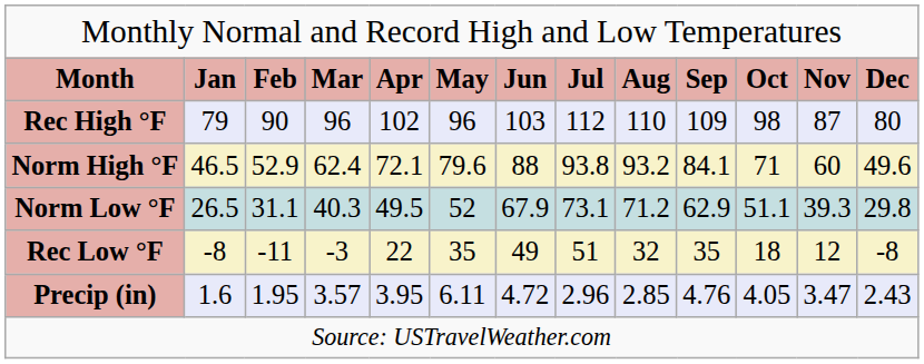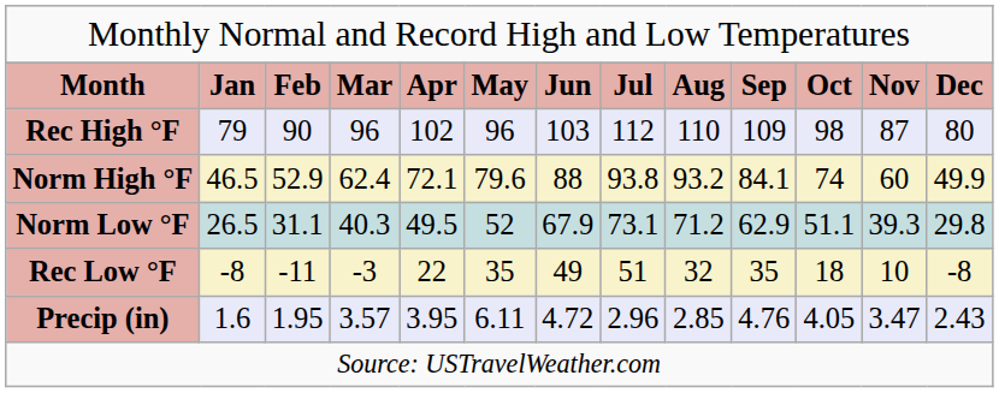 <table class="wikitable" "text-align:center;font-size:90%;"|>
 <tr>
 <td colspan="13" style="text-align:center;font-size:120%;">Monthly Normal and Record High and Low Temperatures</td>
 </tr>
 <tr>
 <th style="background: #E5AFAA; color: #000000" height="17">Month</th>
 <th style="background: #E5AFAA; color:#000000;">Jan</th>
 <th style="background: #E5AFAA; color:#000000;">Feb</th>
 <th style="background: #E5AFAA; color:#000000;">Mar</th>
 <th style="background: #E5AFAA; color:#000000;">Apr</th>
 <th style="background: #E5AFAA; color:#000000;">May</th>
 <th style="background: #E5AFAA; color:#000000;">Jun</th>
 <th style="background: #E5AFAA; color:#000000;">Jul</th>
 <th style="background: #E5AFAA; color:#000000;">Aug</th>
 <th style="background: #E5AFAA; color:#000000;">Sep</th>
 <th style="background: #E5AFAA; color:#000000;">Oct</th>
 <th style="background: #E5AFAA; color:#000000;">Nov</th>
 <th style="background: #E5AFAA; color:#000000;">Dec</th>
 </tr>
 <tr>
 <th style="background: #E5AFAA; color:#000000;" height="16;">Rec High °F</th>
 <td style="text-align:center; background: #E8EAFA; color:#000000;">79</td>
 <td style="text-align:center; background: #E8EAFA; color:#000000;">90</td>
 <td style="text-align:center; background: #E8EAFA; color:#000000;">96</td>
 <td style="text-align:center; background: #E8EAFA; color:#000000;">102</td>
 <td style="text-align:center; background: #E8EAFA; color:#000000;">96</td>
 <td style="text-align:center; background: #E8EAFA; color:#000000;">103</td>
 <td style="text-align:center; background: #E8EAFA; color:#000000;">112</td>
 <td style="text-align:center; background: #E8EAFA; color:#000000;">110</td>
 <td style="text-align:center; background: #E8EAFA; color:#000000;">109</td>
 <td style="text-align:center; background: #E8EAFA; color:#000000;">98</td>
 <td style="text-align:center; background: #E8EAFA; color:#000000;">87</td>
 <td style="text-align:center; background: #E8EAFA; color:#000000;">80</td>
 </tr>
 <tr>
 <th style="background: #E5AFAA; color:#000000;" height="16;">Norm High °F</th>
 <td style="text-align:center; background: #F8F3CA; color:#000000;">46.5</td>
 <td style="text-align:center; background: #F8F3CA; color:#000000;">52.9</td>
 <td style="text-align:center; background: #F8F3CA; color:#000000;">62.4</td>
 <td style="text-align:center; background: #F8F3CA; color:#000000;">72.1</td>
 <td style="text-align:center; background: #F8F3CA; color:#000000;">79.6</td>
 <td style="text-align:center; background: #F8F3CA; color:#000000;">88</td>
 <td style="text-align:center; background: #F8F3CA; color:#000000;">93.8</td>
 <td style="text-align:center; background: #F8F3CA; color:#000000;">93.2</td>
 <td style="text-align:center; background: #F8F3CA; color:#000000;">84.1</td>
-<td style="text-align:center; background: #F8F3CA; color:#000000;">71</td>
+<td style="text-align:center; background: #F8F3CA; color:#000000;">74</td>
 <td style="text-align:center; background: #F8F3CA; color:#000000;">60</td>
-<td style="text-align:center; background: #F8F3CA; color:#000000;">49.6</td>
+<td style="text-align:center; background: #F8F3CA; color:#000000;">49.9</td>
 </tr>
 <tr>
 <th style="background: #E5AFAA; color:#000000;" height="16;">Norm Low °F</th>
 <td style="text-align:center; background: #C5DFE1; color:#000000;">26.5</td>
 <td style="text-align:center; background: #C5DFE1; color:#000000;">31.1</td>
 <td style="text-align:center; background: #C5DFE1; color:#000000;">40.3</td>
 <td style="text-align:center; background: #C5DFE1; color:#000000;">49.5</td>
 <td style="text-align:center; background: #C5DFE1; color:#000000;">52</td>
 <td style="text-align:center; background: #C5DFE1; color:#000000;">67.9</td>
 <td style="text-align:center; background: #C5DFE1; color:#000000;">73.1</td>
 <td style="text-align:center; background: #C5DFE1; color:#000000;">71.2</td>
 <td style="text-align:center; background: #C5DFE1; color:#000000;">62.9</td>
 <td style="text-align:center; background: #C5DFE1; color:#000000;">51.1</td>
 <td style="text-align:center; background: #C5DFE1; color:#000000;">39.3</td>
 <td style="text-align:center; background: #C5DFE1; color:#000000;">29.8</td>
 </tr>
 <tr>
 <th style="background: #E5AFAA; color:#000000;" height="16;">Rec Low °F</th>
 <td style="text-align:center; background: #F8F3CA; color:#000000;">-8</td>
 <td style="text-align:center; background: #F8F3CA; color:#000000;">-11</td>
 <td style="text-align:center; background: #F8F3CA; color:#000000;">-3</td>
 <td style="text-align:center; background: #F8F3CA; color:#000000;">22</td>
 <td style="text-align:center; background: #F8F3CA; color:#000000;">35</td>
 <td style="text-align:center; background: #F8F3CA; color:#000000;">49</td>
 <td style="text-align:center; background: #F8F3CA; color:#000000;">51</td>
 <td style="text-align:center; background: #F8F3CA; color:#000000;">32</td>
 <td style="text-align:center; background: #F8F3CA; color:#000000;">35</td>
 <td style="text-align:center; background: #F8F3CA; color:#000000;">18</td>
-<td style="text-align:center; background: #F8F3CA; color:#000000;">12</td>
+<td style="text-align:center; background: #F8F3CA; color:#000000;">10</td>
 <td style="text-align:center; background: #F8F3CA; color:#000000;">-8</td>
 </tr>
 <tr>
 <th style="background: #E5AFAA; color:#000000;" height="16;">Precip (in)</th>
 <td style="text-align:center; background: #E8EAFA; color:#000000;">1.6</td>
 <td style="text-align:center; background: #E8EAFA; color:#000000;">1.95</td>
 <td style="text-align:center; background: #E8EAFA; color:#000000;">3.57</td>
 <td style="text-align:center; background: #E8EAFA; color:#000000;">3.95</td>
 <td style="text-align:center; background: #E8EAFA; color:#000000;">6.11</td>
 <td style="text-align:center; background: #E8EAFA; color:#000000;">4.72</td>
 <td style="text-align:center; background: #E8EAFA; color:#000000;">2.96</td>
 <td style="text-align:center; background: #E8EAFA; color:#000000;">2.85</td>
 <td style="text-align:center; background: #E8EAFA; color:#000000;">4.76</td>
 <td style="text-align:center; background: #E8EAFA; color:#000000;">4.05</td>
 <td style="text-align:center; background: #E8EAFA; color:#000000;">3.47</td>
 <td style="text-align:center; background: #E8EAFA; color:#000000;">2.43</td>
 </tr>
 <tr>
 <td colspan="13" style="text-align:center;font-size:90%;"><em>Source: USTravelWeather.com </em></td>
 </tr>
 </table>
